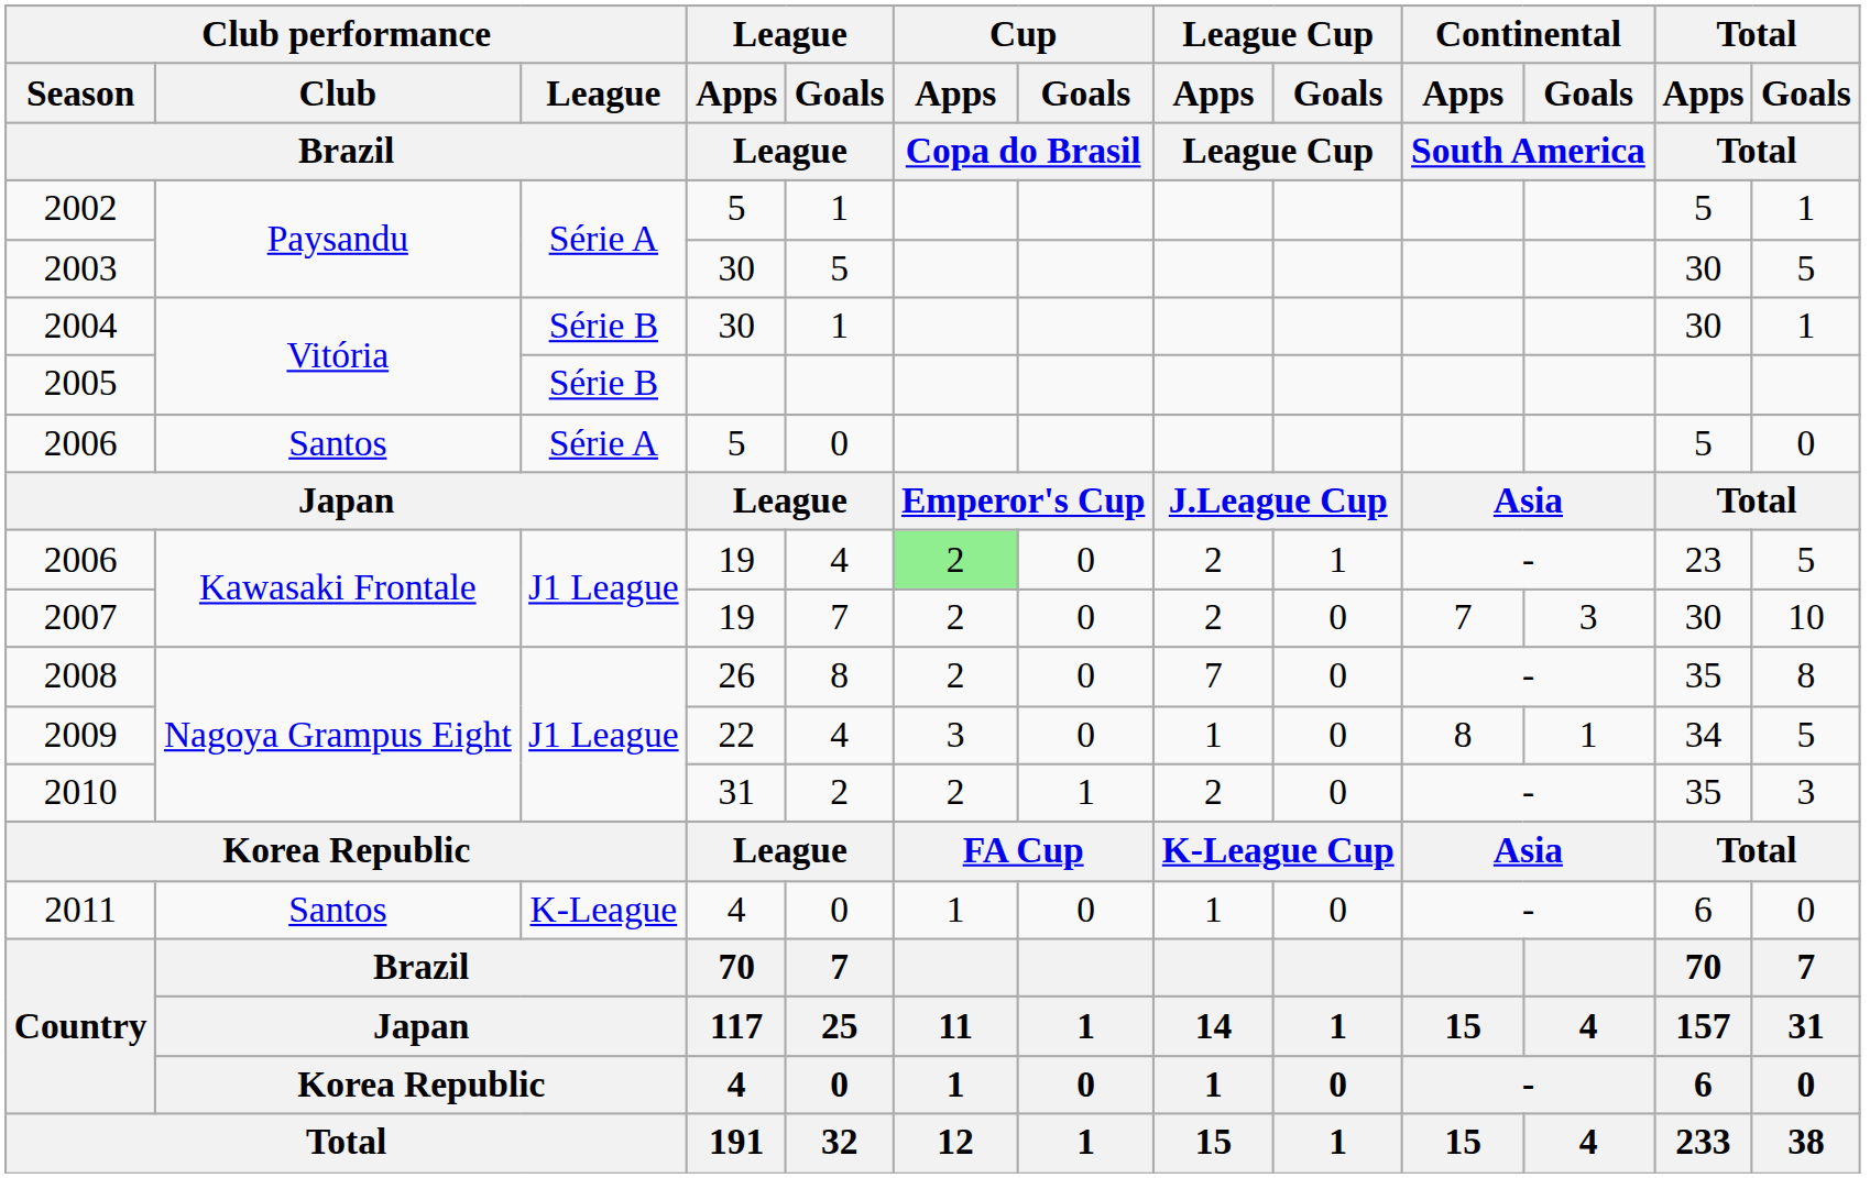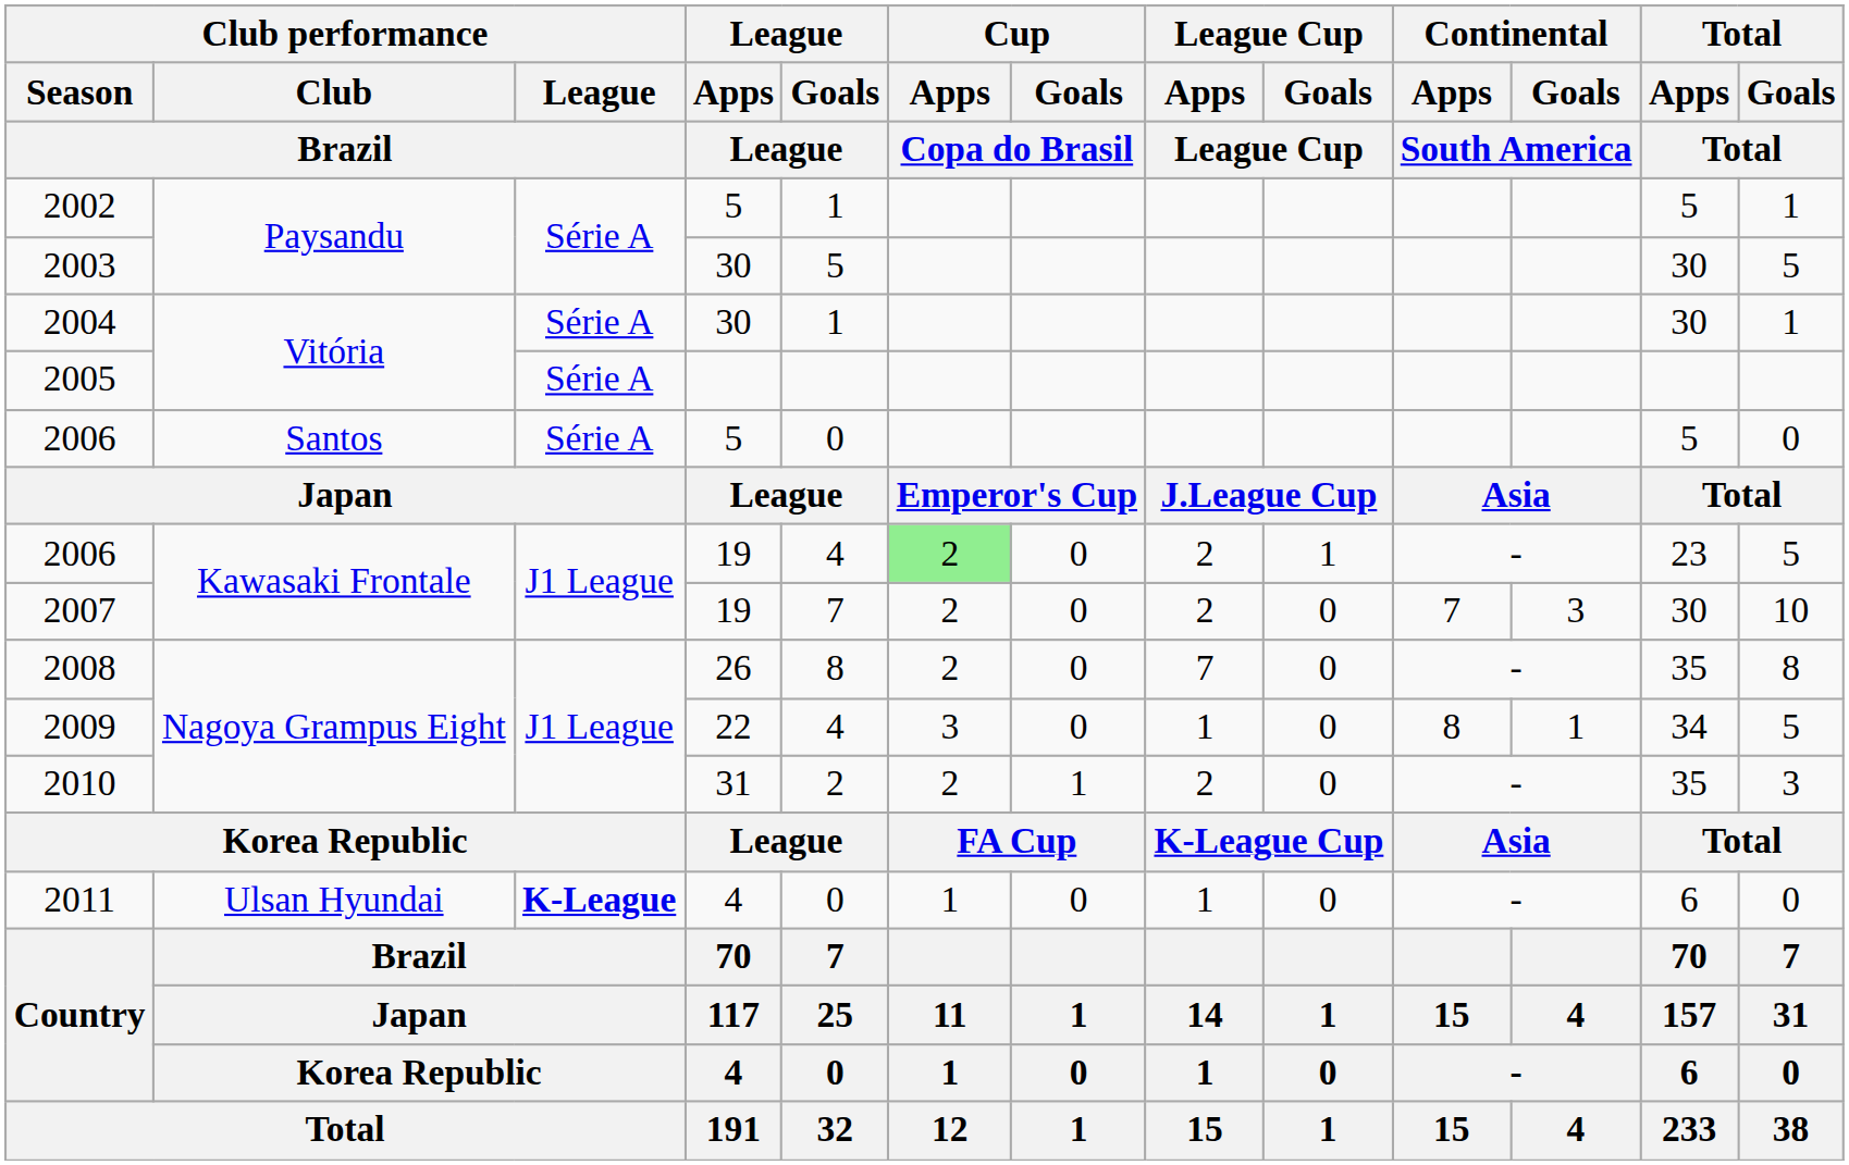 <table class="wikitable" style="text-align:center;">
 <tr>
 <th colspan=3>Club performance</th>
 <th colspan=2>League</th>
 <th colspan=2>Cup</th>
 <th colspan=2>League Cup</th>
 <th colspan=2>Continental</th>
 <th colspan=2>Total</th>
 </tr>
 <tr>
 <th>Season</th>
 <th>Club</th>
 <th>League</th>
 <th>Apps</th>
 <th>Goals</th>
 <th>Apps</th>
 <th>Goals</th>
 <th>Apps</th>
 <th>Goals</th>
 <th>Apps</th>
 <th>Goals</th>
 <th>Apps</th>
 <th>Goals</th>
 </tr>
 <tr>
 <th colspan=3>Brazil</th>
 <th colspan=2>League</th>
 <th colspan=2><a href='#'>Copa do Brasil</a></th>
 <th colspan=2>League Cup</th>
 <th colspan=2><a href='#'>South America</a></th>
 <th colspan=2>Total</th>
 </tr>
 <tr>
 <td>2002</td>
 <td rowspan="2"><a href='#'>Paysandu</a></td>
 <td rowspan="2"><a href='#'>Série A</a></td>
 <td>5</td>
 <td>1</td>
 <td></td>
 <td></td>
 <td></td>
 <td></td>
 <td></td>
 <td></td>
 <td>5</td>
 <td>1</td>
 </tr>
 <tr>
 <td>2003</td>
 <td>30</td>
 <td>5</td>
 <td></td>
 <td></td>
 <td></td>
 <td></td>
 <td></td>
 <td></td>
 <td>30</td>
 <td>5</td>
 </tr>
 <tr>
 <td>2004</td>
 <td rowspan="2"><a href='#'>Vitória</a></td>
-<td><a href='#'>Série B</a></td>
+<td><a href='#'>Série A</a></td>
 <td>30</td>
 <td>1</td>
 <td></td>
 <td></td>
 <td></td>
 <td></td>
 <td></td>
 <td></td>
 <td>30</td>
 <td>1</td>
 </tr>
 <tr>
 <td>2005</td>
-<td><a href='#'>Série B</a></td>
+<td><a href='#'>Série A</a></td>
 <td></td>
 <td></td>
 <td></td>
 <td></td>
 <td></td>
 <td></td>
 <td></td>
 <td></td>
 <td></td>
 <td></td>
 </tr>
 <tr>
 <td>2006</td>
 <td><a href='#'>Santos</a></td>
 <td><a href='#'>Série A</a></td>
 <td>5</td>
 <td>0</td>
 <td></td>
 <td></td>
 <td></td>
 <td></td>
 <td></td>
 <td></td>
 <td>5</td>
 <td>0</td>
 </tr>
 <tr>
 <th colspan=3>Japan</th>
 <th colspan=2>League</th>
 <th colspan=2><a href='#'>Emperor's Cup</a></th>
 <th colspan=2><a href='#'>J.League Cup</a></th>
 <th colspan=2><a href='#'>Asia</a></th>
 <th colspan=2>Total</th>
 </tr>
 <tr>
 <td>2006</td>
 <td rowspan="2"><a href='#'>Kawasaki Frontale</a></td>
 <td rowspan="2"><a href='#'>J1 League</a></td>
 <td>19</td>
 <td>4</td>
 <td style="background: lightgreen;">2</td>
 <td>0</td>
 <td>2</td>
 <td>1</td>
 <td colspan="2">-</td>
 <td>23</td>
 <td>5</td>
 </tr>
 <tr>
 <td>2007</td>
 <td>19</td>
 <td>7</td>
 <td>2</td>
 <td>0</td>
 <td>2</td>
 <td>0</td>
 <td>7</td>
 <td>3</td>
 <td>30</td>
 <td>10</td>
 </tr>
 <tr>
 <td>2008</td>
 <td rowspan="3"><a href='#'>Nagoya Grampus Eight</a></td>
 <td rowspan="3"><a href='#'>J1 League</a></td>
 <td>26</td>
 <td>8</td>
 <td>2</td>
 <td>0</td>
 <td>7</td>
 <td>0</td>
 <td colspan="2">-</td>
 <td>35</td>
 <td>8</td>
 </tr>
 <tr>
 <td>2009</td>
 <td>22</td>
 <td>4</td>
 <td>3</td>
 <td>0</td>
 <td>1</td>
 <td>0</td>
 <td>8</td>
 <td>1</td>
 <td>34</td>
 <td>5</td>
 </tr>
 <tr>
 <td>2010</td>
 <td>31</td>
 <td>2</td>
 <td>2</td>
 <td>1</td>
 <td>2</td>
 <td>0</td>
 <td colspan=2>-</td>
 <td>35</td>
 <td>3</td>
 </tr>
 <tr>
 <th colspan=3>Korea Republic</th>
 <th colspan=2>League</th>
 <th colspan=2><a href='#'>FA Cup</a></th>
 <th colspan=2><a href='#'>K-League Cup</a></th>
 <th colspan=2><a href='#'>Asia</a></th>
 <th colspan=2>Total</th>
 </tr>
 <tr>
 <td>2011</td>
-<td><a href='#'>Santos</a></td>
-<td rowspan="1"><a href='#'>K-League</a></td>
+<td rowspan="1"><a href='#'>Ulsan Hyundai</a></td>
+<td rowspan="1"><strong><a href='#'>K-League</a></strong></td>
 <td>4</td>
 <td>0</td>
 <td>1</td>
 <td>0</td>
 <td>1</td>
 <td>0</td>
 <td colspan="2">-</td>
 <td>6</td>
 <td>0</td>
 </tr>
 <tr>
 <th rowspan=3>Country</th>
 <th colspan=2>Brazil</th>
 <th>70</th>
 <th>7</th>
 <th></th>
 <th></th>
 <th></th>
 <th></th>
 <th></th>
 <th></th>
 <th>70</th>
 <th>7</th>
 </tr>
 <tr>
 <th colspan=2>Japan</th>
 <th>117</th>
 <th>25</th>
 <th>11</th>
 <th>1</th>
 <th>14</th>
 <th>1</th>
 <th>15</th>
 <th>4</th>
 <th>157</th>
 <th>31</th>
 </tr>
 <tr>
 <th colspan=2>Korea Republic</th>
 <th>4</th>
 <th>0</th>
 <th>1</th>
 <th>0</th>
 <th>1</th>
 <th>0</th>
 <th colspan="2">-</th>
 <th>6</th>
 <th>0</th>
 </tr>
 <tr>
 <th colspan=3>Total</th>
 <th>191</th>
 <th>32</th>
 <th>12</th>
 <th>1</th>
 <th>15</th>
 <th>1</th>
 <th>15</th>
 <th>4</th>
 <th>233</th>
 <th>38</th>
 </tr>
 </table>
